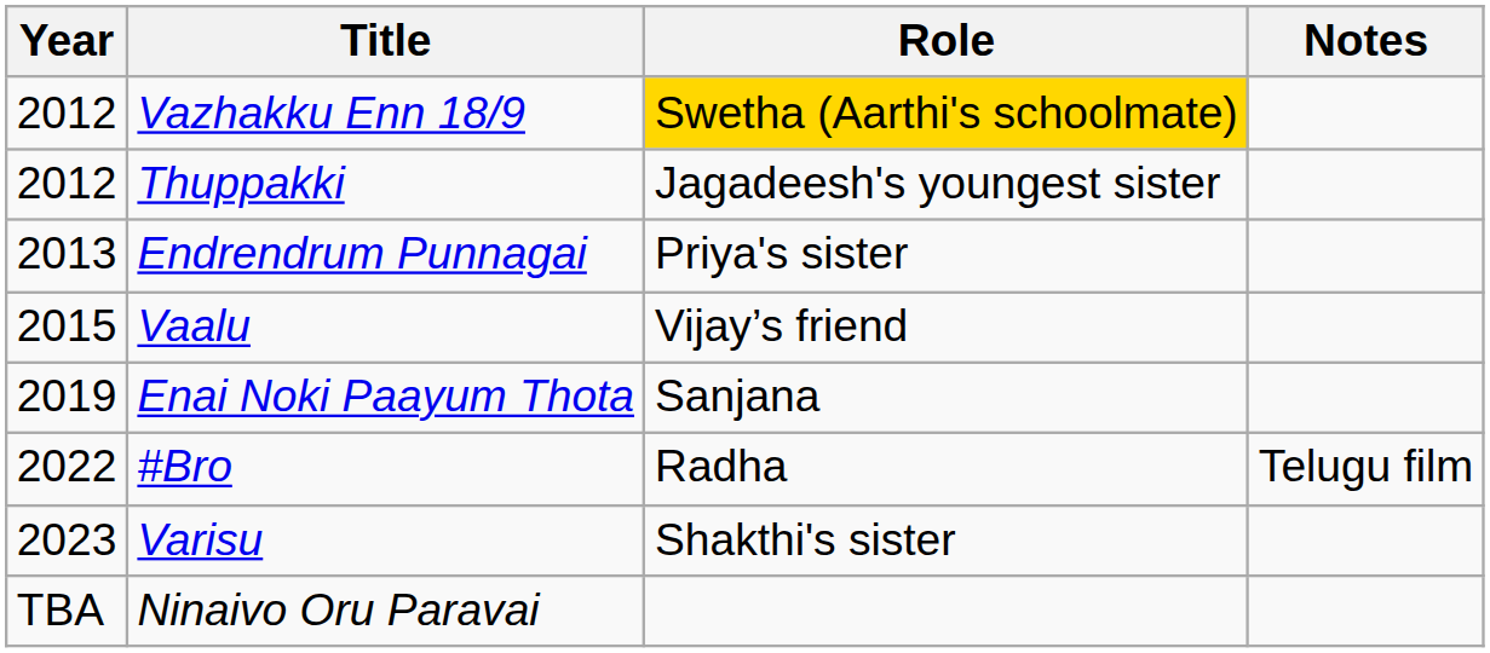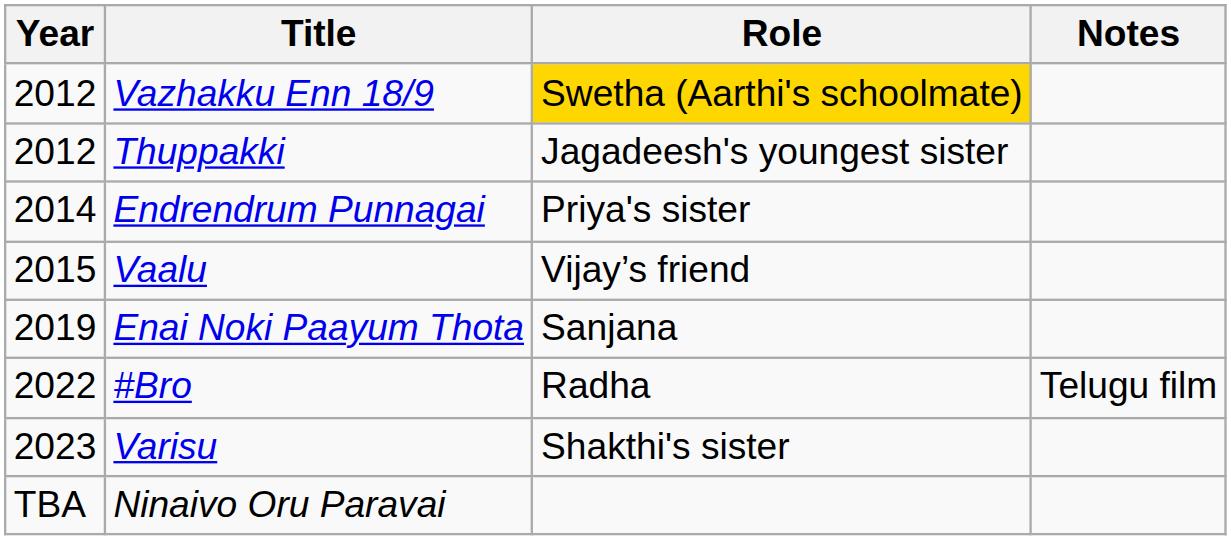 <table class="wikitable sortable">
 <tr>
 <th>Year</th>
 <th>Title</th>
 <th>Role</th>
 <th>Notes</th>
 </tr>
 <tr>
 <td>2012</td>
 <td><em><a href='#'>Vazhakku Enn 18/9</a></em></td>
 <td style="background: gold;">Swetha (Aarthi's schoolmate)</td>
 <td></td>
 </tr>
 <tr>
 <td>2012</td>
 <td><em><a href='#'>Thuppakki</a></em></td>
 <td>Jagadeesh's youngest sister</td>
 <td></td>
 </tr>
 <tr>
-<td>2013</td>
+<td>2014</td>
 <td><em><a href='#'>Endrendrum Punnagai</a></em></td>
 <td>Priya's sister</td>
 <td></td>
 </tr>
 <tr>
 <td>2015</td>
 <td><em><a href='#'>Vaalu</a></em></td>
 <td>Vijay’s friend</td>
 <td></td>
 </tr>
 <tr>
 <td>2019</td>
 <td><em><a href='#'>Enai Noki Paayum Thota</a></em></td>
 <td>Sanjana</td>
 <td></td>
 </tr>
 <tr>
 <td>2022</td>
 <td><em><a href='#'>#Bro</a></em></td>
 <td>Radha</td>
 <td>Telugu film</td>
 </tr>
 <tr>
 <td>2023</td>
 <td><em><a href='#'>Varisu</a></em></td>
 <td>Shakthi's sister</td>
 <td></td>
 </tr>
 <tr>
 <td>TBA</td>
 <td><em>Ninaivo Oru Paravai</em></td>
 <td></td>
 <td></td>
 </tr>
 </table>
